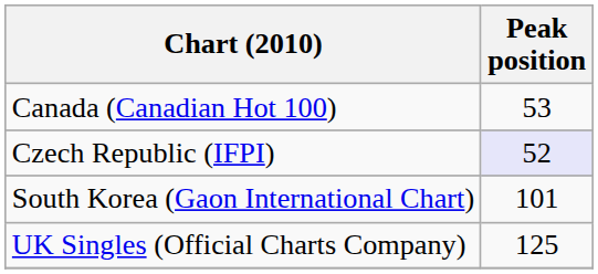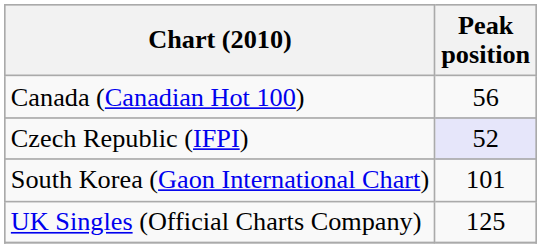 <table class="wikitable sortable">
 <tr>
 <th>Chart (2010)</th>
 <th>Peak<br>position</th>
 </tr>
 <tr>
 <td>Canada (<a href='#'>Canadian Hot 100</a>)</td>
-<td style="text-align:center;">53</td>
+<td style="text-align:center;">56</td>
 </tr>
 <tr>
 <td>Czech Republic (<a href='#'>IFPI</a>)</td>
 <td style="background: lavender; text-align:center;">52</td>
 </tr>
 <tr>
 <td>South Korea (<a href='#'>Gaon International Chart</a>)</td>
 <td style="text-align:center;">101</td>
 </tr>
 <tr>
 <td><a href='#'>UK Singles</a> (Official Charts Company)</td>
 <td style="text-align:center;">125</td>
 </tr>
 <tr>
 </tr>
 <tr>
 </tr>
 <tr>
 </tr>
 </table>
